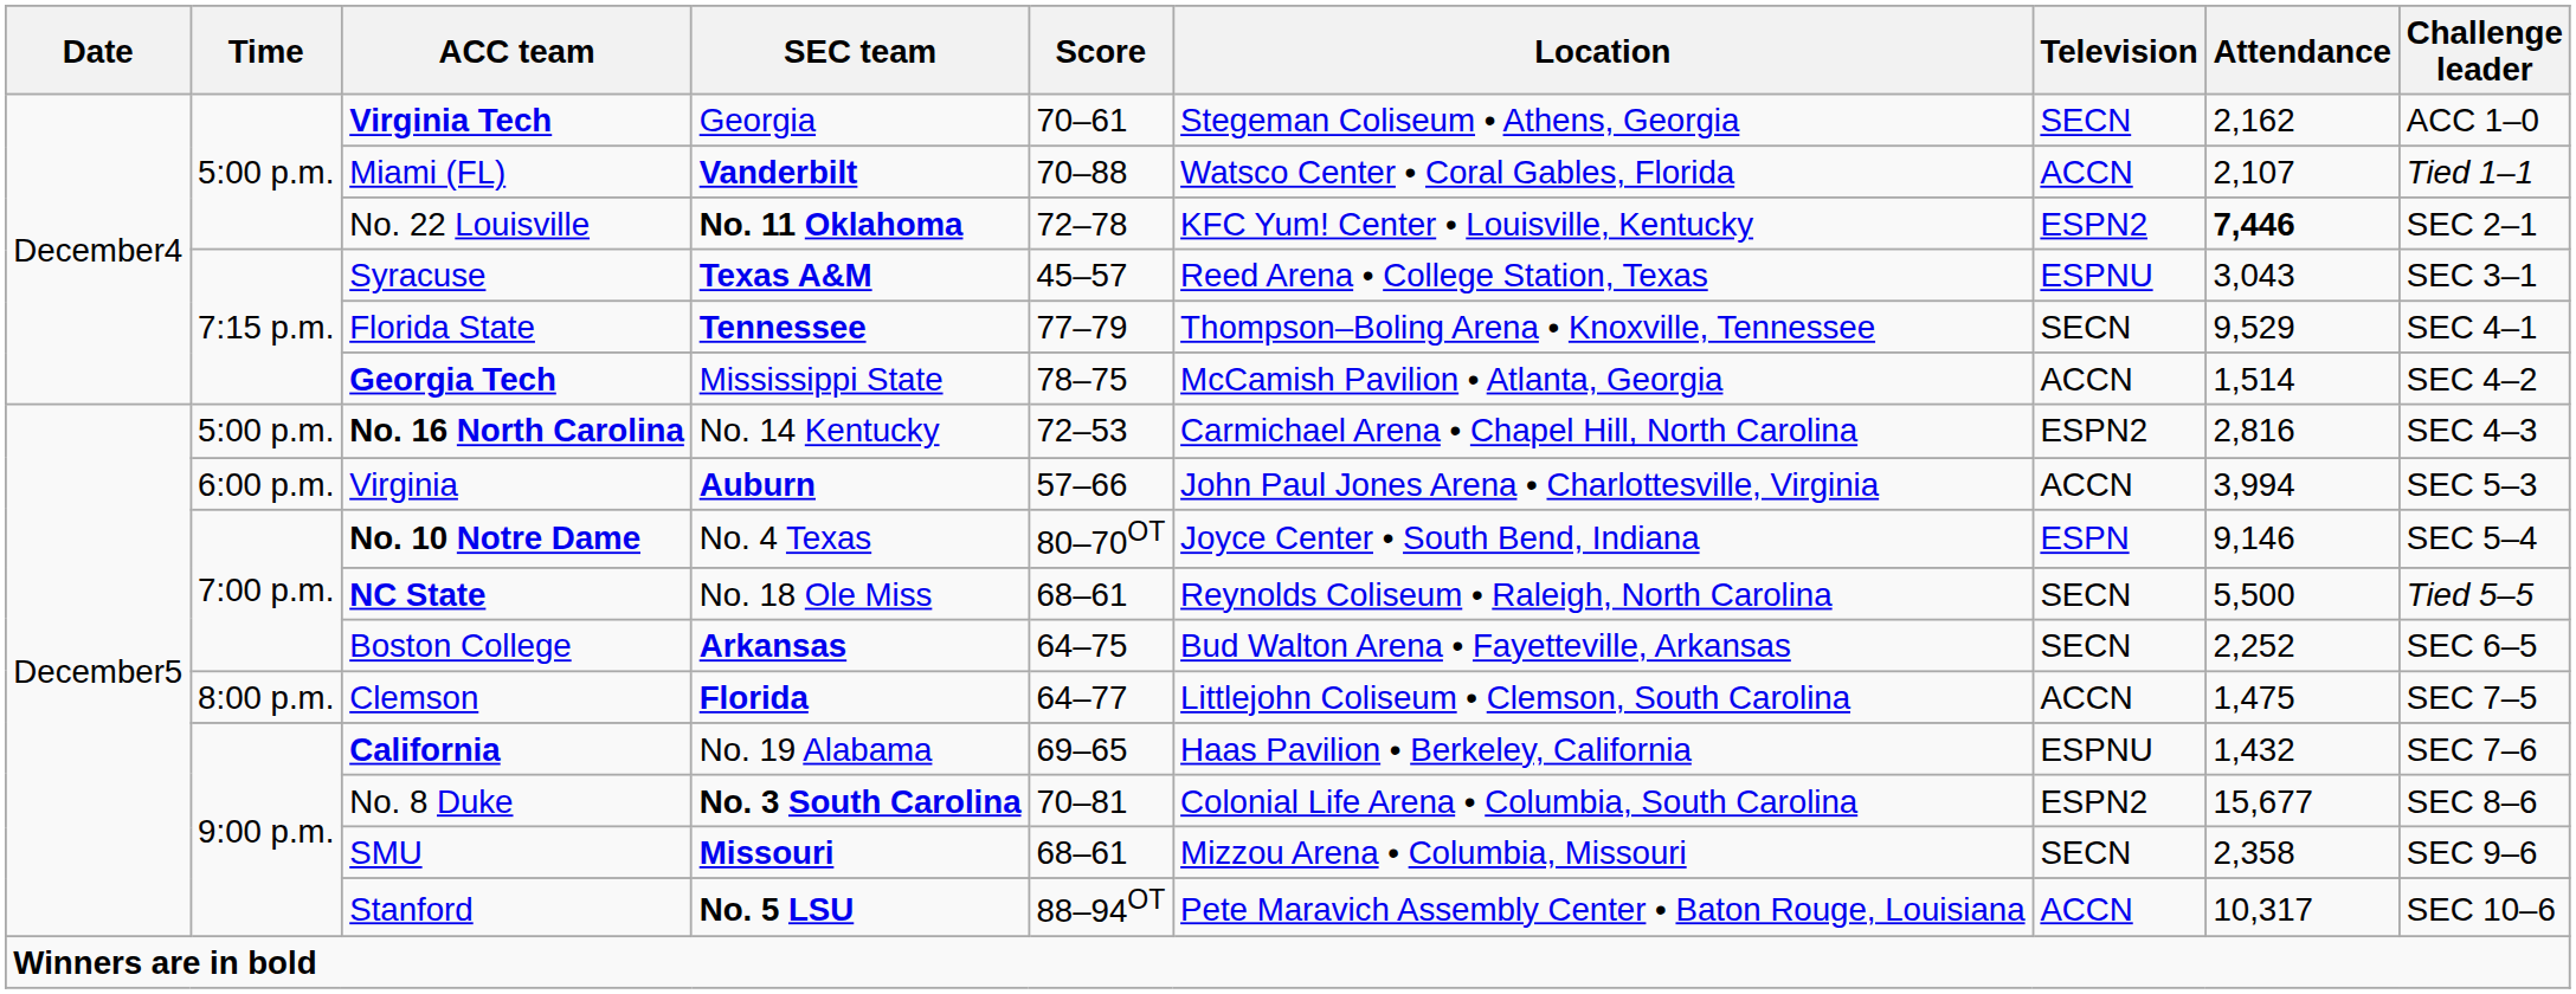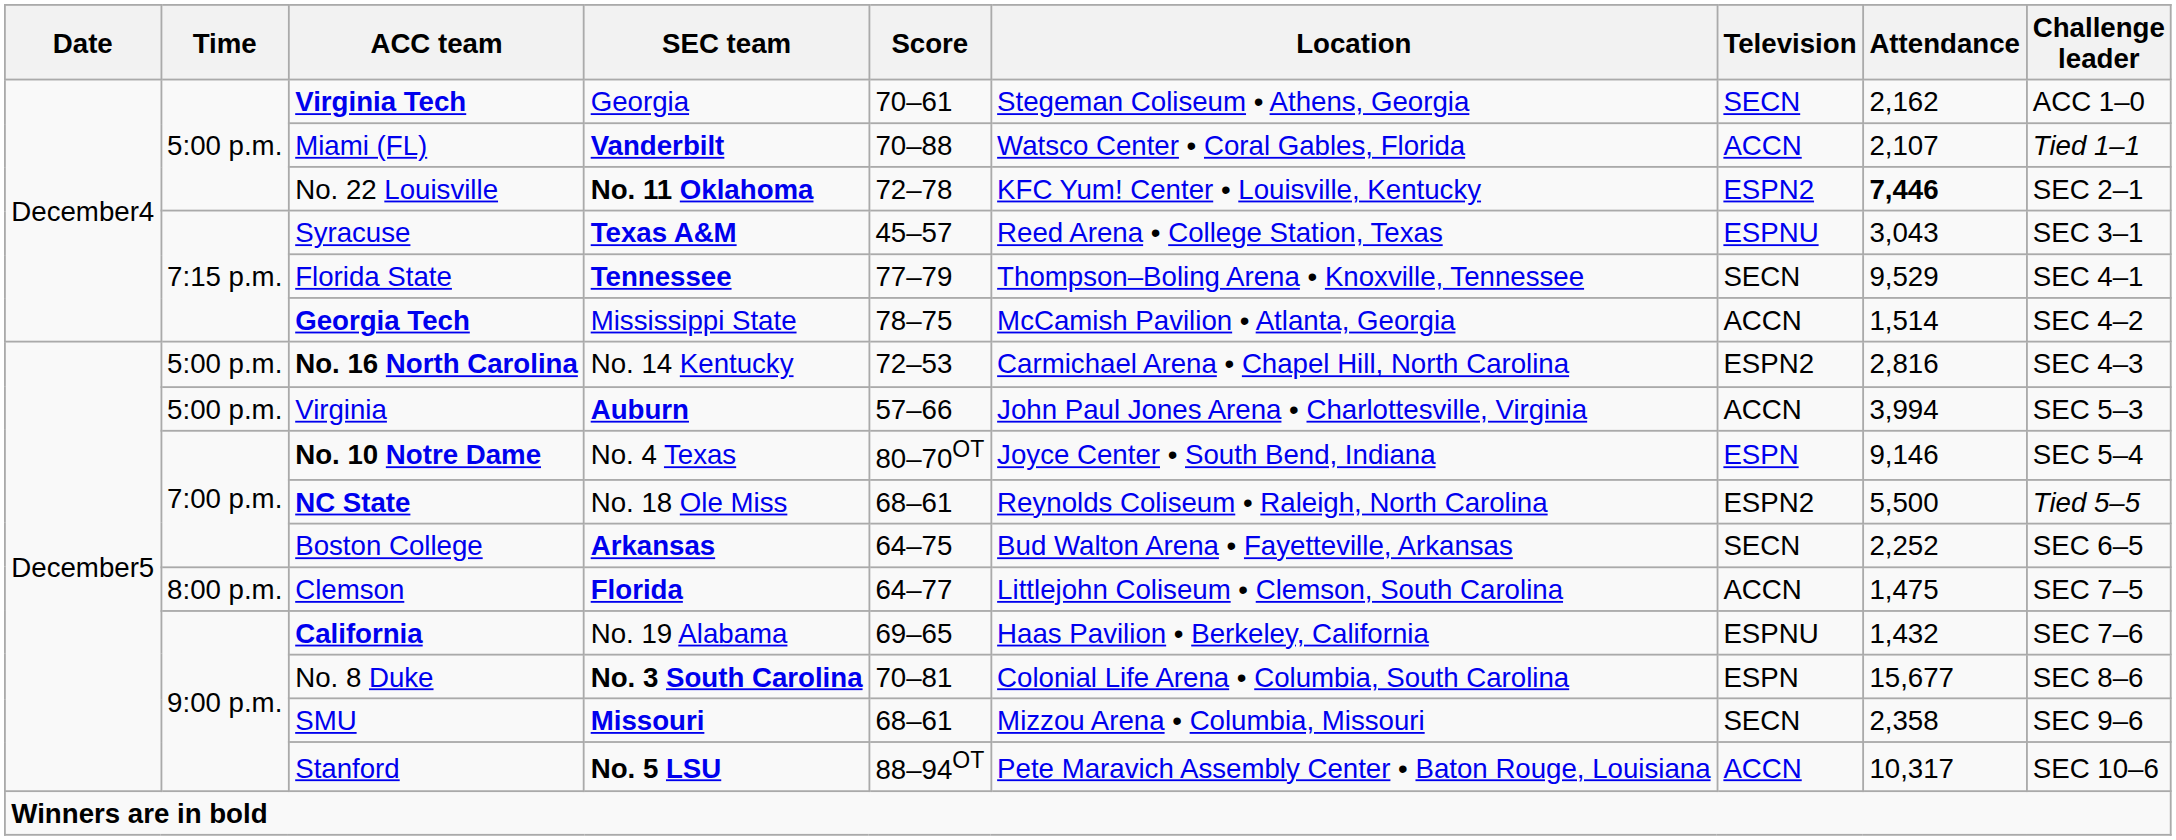 <table class="wikitable" style="font-size: 95%">
 <tr>
 <th>Date</th>
 <th>Time</th>
 <th>ACC team</th>
 <th>SEC team</th>
 <th>Score</th>
 <th>Location</th>
 <th>Television</th>
 <th>Attendance</th>
 <th>Challenge<br>leader</th>
 </tr>
 <tr>
 <td rowspan="6">December4</td>
 <td rowspan="3">5:00 p.m.</td>
 <td><strong><a href='#'>Virginia Tech</a></strong></td>
 <td><a href='#'>Georgia</a></td>
 <td>70–61</td>
 <td><a href='#'>Stegeman Coliseum</a> • <a href='#'>Athens, Georgia</a></td>
 <td><a href='#'>SECN</a></td>
 <td>2,162</td>
 <td>ACC 1–0</td>
 </tr>
 <tr>
 <td><a href='#'>Miami (FL)</a></td>
 <td><strong><a href='#'>Vanderbilt</a></strong></td>
 <td>70–88</td>
 <td><a href='#'>Watsco Center</a> • <a href='#'>Coral Gables, Florida</a></td>
 <td><a href='#'>ACCN</a></td>
 <td>2,107</td>
 <td><em>Tied 1–1</em></td>
 </tr>
 <tr>
 <td>No. 22 <a href='#'>Louisville</a></td>
 <td><strong>No. 11 <a href='#'>Oklahoma</a></strong></td>
 <td>72–78</td>
 <td><a href='#'>KFC Yum! Center</a> • <a href='#'>Louisville, Kentucky</a></td>
 <td><a href='#'>ESPN2</a></td>
 <td><strong>7,446</strong></td>
 <td>SEC 2–1</td>
 </tr>
 <tr>
 <td rowspan="3">7:15 p.m.</td>
 <td><a href='#'>Syracuse</a></td>
 <td><strong><a href='#'>Texas A&M</a></strong></td>
 <td>45–57</td>
 <td><a href='#'>Reed Arena</a> • <a href='#'>College Station, Texas</a></td>
 <td><a href='#'>ESPNU</a></td>
 <td>3,043</td>
 <td>SEC 3–1</td>
 </tr>
 <tr>
 <td><a href='#'>Florida State</a></td>
 <td><strong><a href='#'>Tennessee</a></strong></td>
 <td>77–79</td>
 <td><a href='#'>Thompson–Boling Arena</a> • <a href='#'>Knoxville, Tennessee</a></td>
 <td>SECN</td>
 <td>9,529</td>
 <td>SEC 4–1</td>
 </tr>
 <tr>
 <td><strong><a href='#'>Georgia Tech</a></strong></td>
 <td><a href='#'>Mississippi State</a></td>
 <td>78–75</td>
 <td><a href='#'>McCamish Pavilion</a> • <a href='#'>Atlanta, Georgia</a></td>
 <td>ACCN</td>
 <td>1,514</td>
 <td>SEC 4–2</td>
 </tr>
 <tr>
 <td rowspan="10">December5</td>
 <td>5:00 p.m.</td>
 <td><strong>No. 16 <a href='#'>North Carolina</a></strong></td>
 <td>No. 14 <a href='#'>Kentucky</a></td>
 <td>72–53</td>
 <td><a href='#'>Carmichael Arena</a> • <a href='#'>Chapel Hill, North Carolina</a></td>
 <td>ESPN2</td>
 <td>2,816</td>
 <td>SEC 4–3</td>
 </tr>
 <tr>
-<td>6:00 p.m.</td>
+<td>5:00 p.m.</td>
 <td><a href='#'>Virginia</a></td>
 <td><strong><a href='#'>Auburn</a></strong></td>
 <td>57–66</td>
 <td><a href='#'>John Paul Jones Arena</a> • <a href='#'>Charlottesville, Virginia</a></td>
 <td>ACCN</td>
 <td>3,994</td>
 <td>SEC 5–3</td>
 </tr>
 <tr>
 <td rowspan="3">7:00 p.m.</td>
 <td><strong>No. 10 <a href='#'>Notre Dame</a></strong></td>
 <td>No. 4 <a href='#'>Texas</a></td>
 <td>80–70<sup>OT</sup></td>
 <td><a href='#'>Joyce Center</a> • <a href='#'>South Bend, Indiana</a></td>
 <td><a href='#'>ESPN</a></td>
 <td>9,146</td>
 <td>SEC 5–4</td>
 </tr>
 <tr>
 <td><strong><a href='#'>NC State</a></strong></td>
 <td>No. 18 <a href='#'>Ole Miss</a></td>
 <td>68–61</td>
 <td><a href='#'>Reynolds Coliseum</a> • <a href='#'>Raleigh, North Carolina</a></td>
-<td>SECN</td>
+<td>ESPN2</td>
 <td>5,500</td>
 <td><em>Tied 5–5</em></td>
 </tr>
 <tr>
 <td><a href='#'>Boston College</a></td>
 <td><strong><a href='#'>Arkansas</a></strong></td>
 <td>64–75</td>
 <td><a href='#'>Bud Walton Arena</a> • <a href='#'>Fayetteville, Arkansas</a></td>
 <td>SECN</td>
 <td>2,252</td>
 <td>SEC 6–5</td>
 </tr>
 <tr>
 <td>8:00 p.m.</td>
 <td><a href='#'>Clemson</a></td>
 <td><strong><a href='#'>Florida</a></strong></td>
 <td>64–77</td>
 <td><a href='#'>Littlejohn Coliseum</a> • <a href='#'>Clemson, South Carolina</a></td>
 <td>ACCN</td>
 <td>1,475</td>
 <td>SEC 7–5</td>
 </tr>
 <tr>
 <td rowspan="4">9:00 p.m.</td>
 <td><strong><a href='#'>California</a></strong></td>
 <td>No. 19 <a href='#'>Alabama</a></td>
 <td>69–65</td>
 <td><a href='#'>Haas Pavilion</a> • <a href='#'>Berkeley, California</a></td>
 <td>ESPNU</td>
 <td>1,432</td>
 <td>SEC 7–6</td>
 </tr>
 <tr>
 <td>No. 8 <a href='#'>Duke</a></td>
 <td><strong>No. 3 <a href='#'>South Carolina</a></strong></td>
 <td>70–81</td>
 <td><a href='#'>Colonial Life Arena</a> • <a href='#'>Columbia, South Carolina</a></td>
-<td>ESPN2</td>
+<td>ESPN</td>
 <td>15,677</td>
 <td>SEC 8–6</td>
 </tr>
 <tr>
 <td><a href='#'>SMU</a></td>
 <td><strong><a href='#'>Missouri</a> </strong></td>
 <td>68–61</td>
 <td><a href='#'>Mizzou Arena</a> • <a href='#'>Columbia, Missouri</a></td>
 <td>SECN</td>
 <td>2,358</td>
 <td>SEC 9–6</td>
 </tr>
 <tr>
 <td><a href='#'>Stanford</a></td>
 <td><strong>No. 5 <a href='#'>LSU</a></strong></td>
 <td>88–94<sup>OT</sup></td>
 <td><a href='#'>Pete Maravich Assembly Center</a> • <a href='#'>Baton Rouge, Louisiana</a></td>
 <td><a href='#'>ACCN</a></td>
 <td>10,317</td>
 <td>SEC 10–6</td>
 </tr>
 <tr>
 <td colspan=9><strong>Winners are in bold</strong><br></td>
 </tr>
 </table>
